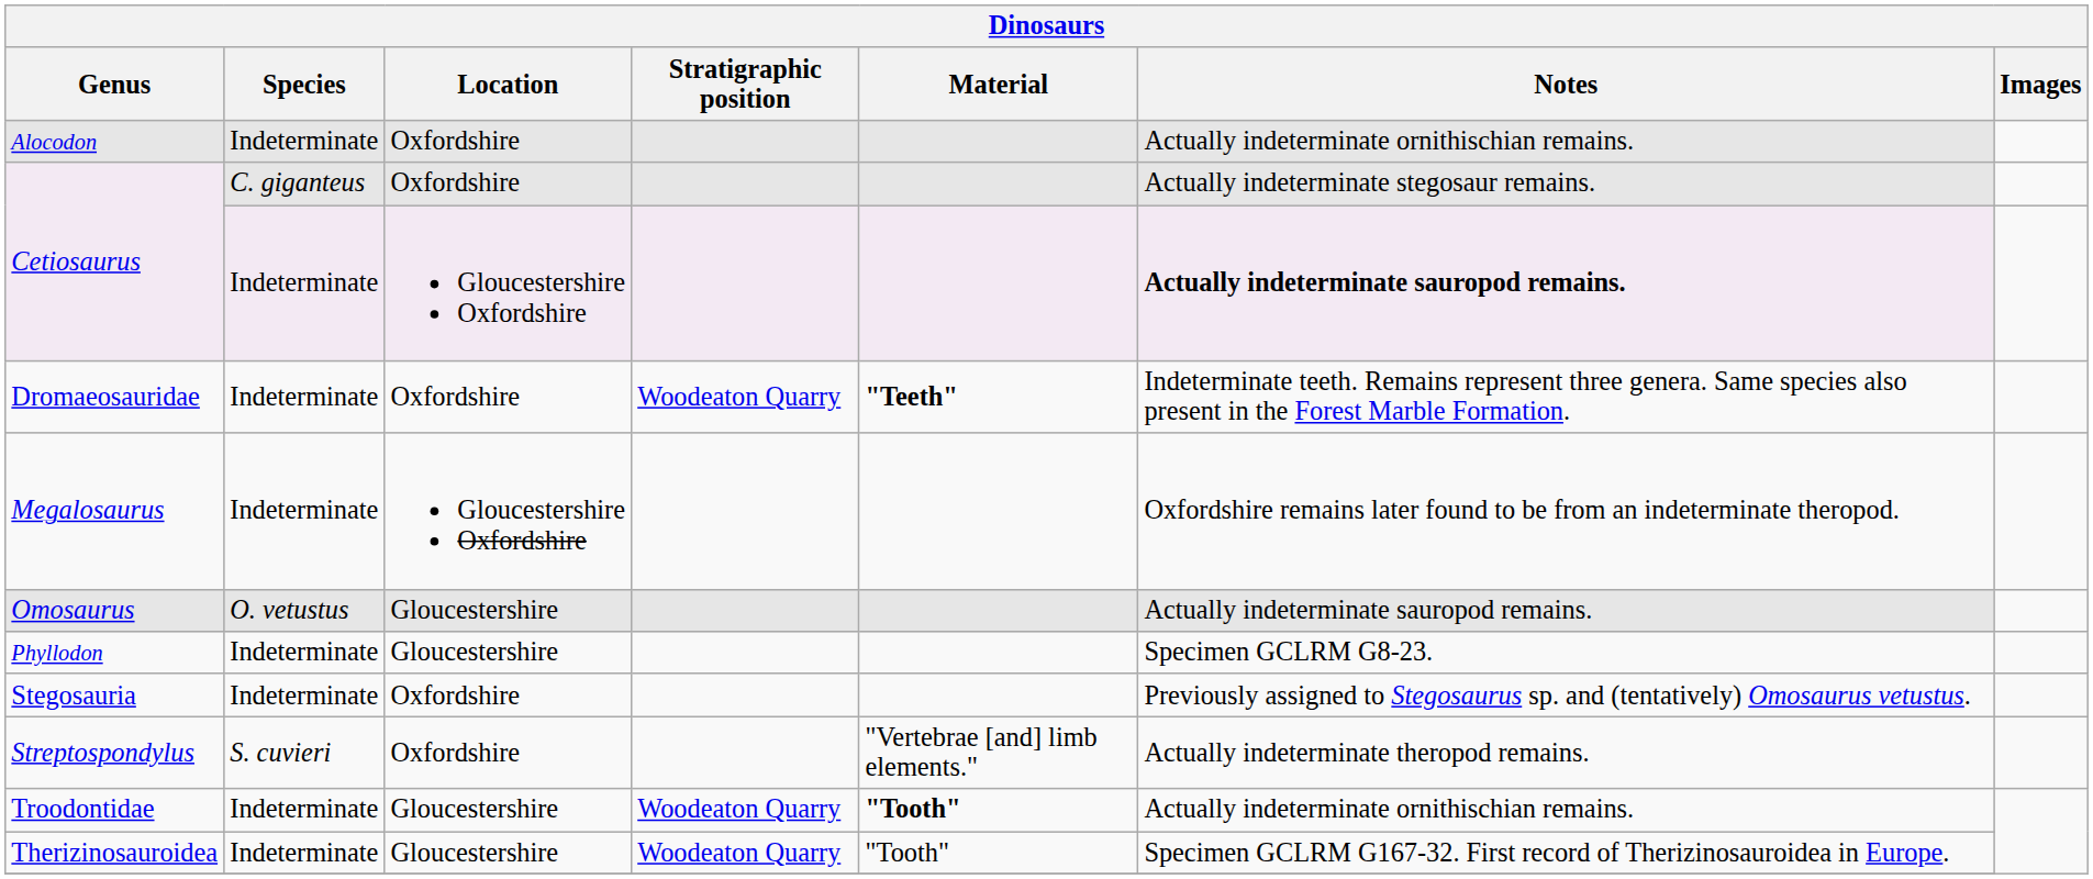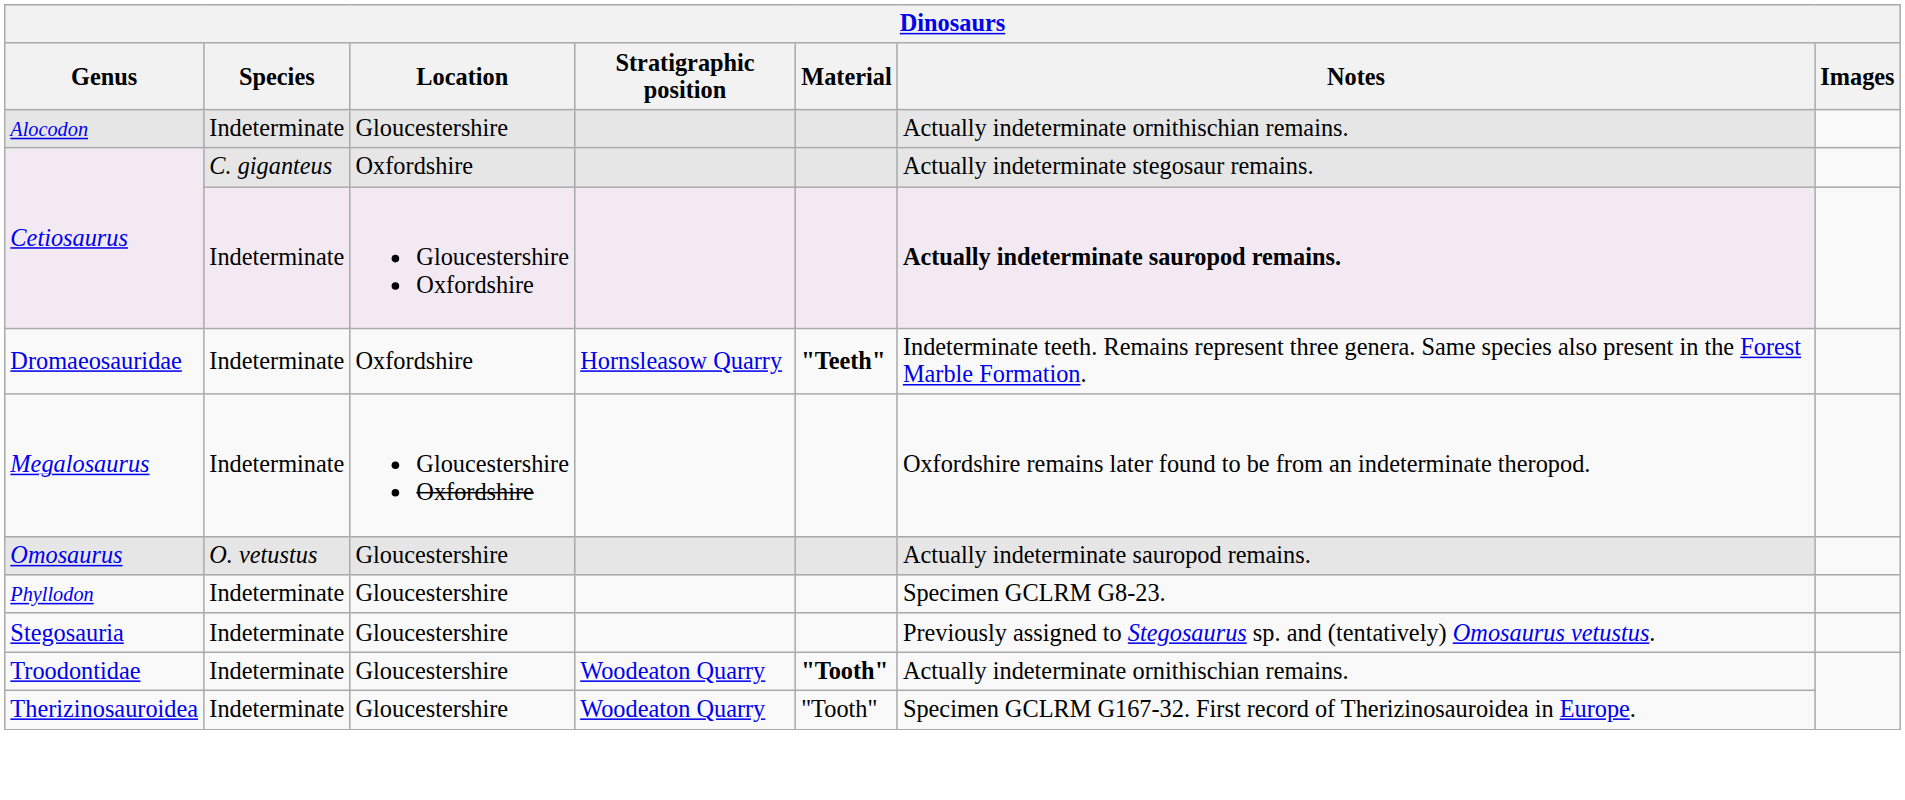 <table class="wikitable" align="center">
 <tr>
 <th colspan="7" align="center"><strong><a href='#'>Dinosaurs</a></strong></th>
 </tr>
 <tr>
 <th>Genus</th>
 <th>Species</th>
 <th>Location</th>
 <th>Stratigraphic position</th>
 <th>Material</th>
 <th>Notes</th>
 <th>Images</th>
 </tr>
 <tr>
 <td style="background:#E6E6E6;"><small><em><a href='#'>Alocodon</a></em></small></td>
 <td style="background:#E6E6E6;">Indeterminate</td>
-<td style="background:#E6E6E6;">Oxfordshire</td>
+<td style="background:#E6E6E6;">Gloucestershire</td>
 <td style="background:#E6E6E6;"></td>
 <td style="background:#E6E6E6;"></td>
 <td style="background:#E6E6E6;">Actually indeterminate ornithischian remains.</td>
 <td></td>
 </tr>
 <tr>
 <td rowspan="2" style="background:#f3e9f3;"><em><a href='#'>Cetiosaurus</a></em></td>
 <td style="background:#E6E6E6;"><em>C. giganteus</em></td>
 <td style="background:#E6E6E6;">Oxfordshire</td>
 <td style="background:#E6E6E6;"></td>
 <td style="background:#E6E6E6;"></td>
 <td style="background:#E6E6E6;">Actually indeterminate stegosaur remains.</td>
 </tr>
 <tr>
 <td style="background:#f3e9f3;">Indeterminate</td>
 <td style="background:#f3e9f3;"><br><ul><li>Gloucestershire</li><li>Oxfordshire</li></ul></td>
 <td style="background:#f3e9f3;"></td>
 <td style="background:#f3e9f3;"></td>
 <td style="background:#f3e9f3;"><strong>Actually indeterminate sauropod remains.</strong></td>
 <td></td>
 </tr>
 <tr>
 <td><a href='#'>Dromaeosauridae</a></td>
 <td>Indeterminate</td>
 <td>Oxfordshire</td>
-<td><a href='#'>Woodeaton Quarry</a></td>
+<td><a href='#'>Hornsleasow Quarry</a></td>
 <td><strong>"Teeth"</strong></td>
 <td>Indeterminate teeth. Remains represent three genera. Same species also present in the <a href='#'>Forest Marble Formation</a>.</td>
 <td></td>
 </tr>
 <tr>
 <td><em><a href='#'>Megalosaurus</a></em></td>
 <td>Indeterminate</td>
 <td><br><ul><li>Gloucestershire</li><li><s>Oxfordshire</s></li></ul></td>
 <td></td>
 <td></td>
 <td>Oxfordshire remains later found to be from an indeterminate theropod.</td>
 <td></td>
 </tr>
 <tr>
 <td style="background:#E6E6E6;"><em><a href='#'>Omosaurus</a></em></td>
 <td style="background:#E6E6E6;"><em>O. vetustus</em></td>
 <td style="background:#E6E6E6;">Gloucestershire</td>
 <td style="background:#E6E6E6;"></td>
 <td style="background:#E6E6E6;"></td>
 <td style="background:#E6E6E6;">Actually indeterminate sauropod remains.</td>
 <td></td>
 </tr>
 <tr>
 <td><small><em><a href='#'>Phyllodon</a></em></small></td>
 <td>Indeterminate</td>
 <td>Gloucestershire</td>
 <td></td>
 <td></td>
 <td>Specimen GCLRM G8-23.</td>
 <td></td>
 </tr>
 <tr>
 <td><a href='#'>Stegosauria</a></td>
 <td>Indeterminate</td>
-<td>Oxfordshire</td>
+<td>Gloucestershire</td>
 <td></td>
 <td></td>
 <td>Previously assigned to <em><a href='#'>Stegosaurus</a></em> sp. and (tentatively) <em><a href='#'>Omosaurus vetustus</a></em>.</td>
-<td></td>
-</tr>
-<tr>
-<td><em><a href='#'>Streptospondylus</a></em></td>
-<td><em>S. cuvieri</em></td>
-<td>Oxfordshire</td>
-<td></td>
-<td>"Vertebrae [and] limb elements."</td>
-<td>Actually indeterminate theropod remains.</td>
 <td></td>
 </tr>
 <tr>
 <td><a href='#'>Troodontidae</a></td>
 <td>Indeterminate</td>
 <td>Gloucestershire</td>
 <td><a href='#'>Woodeaton Quarry</a></td>
 <td><strong>"Tooth"</strong></td>
 <td>Actually indeterminate ornithischian remains.</td>
 </tr>
 <tr>
 <td><a href='#'>Therizinosauroidea</a></td>
 <td>Indeterminate</td>
 <td>Gloucestershire</td>
 <td><a href='#'>Woodeaton Quarry</a></td>
 <td>"Tooth"</td>
 <td>Specimen GCLRM G167-32. First record of Therizinosauroidea in <a href='#'>Europe</a>.</td>
 </tr>
 <tr>
 </tr>
 </table>
